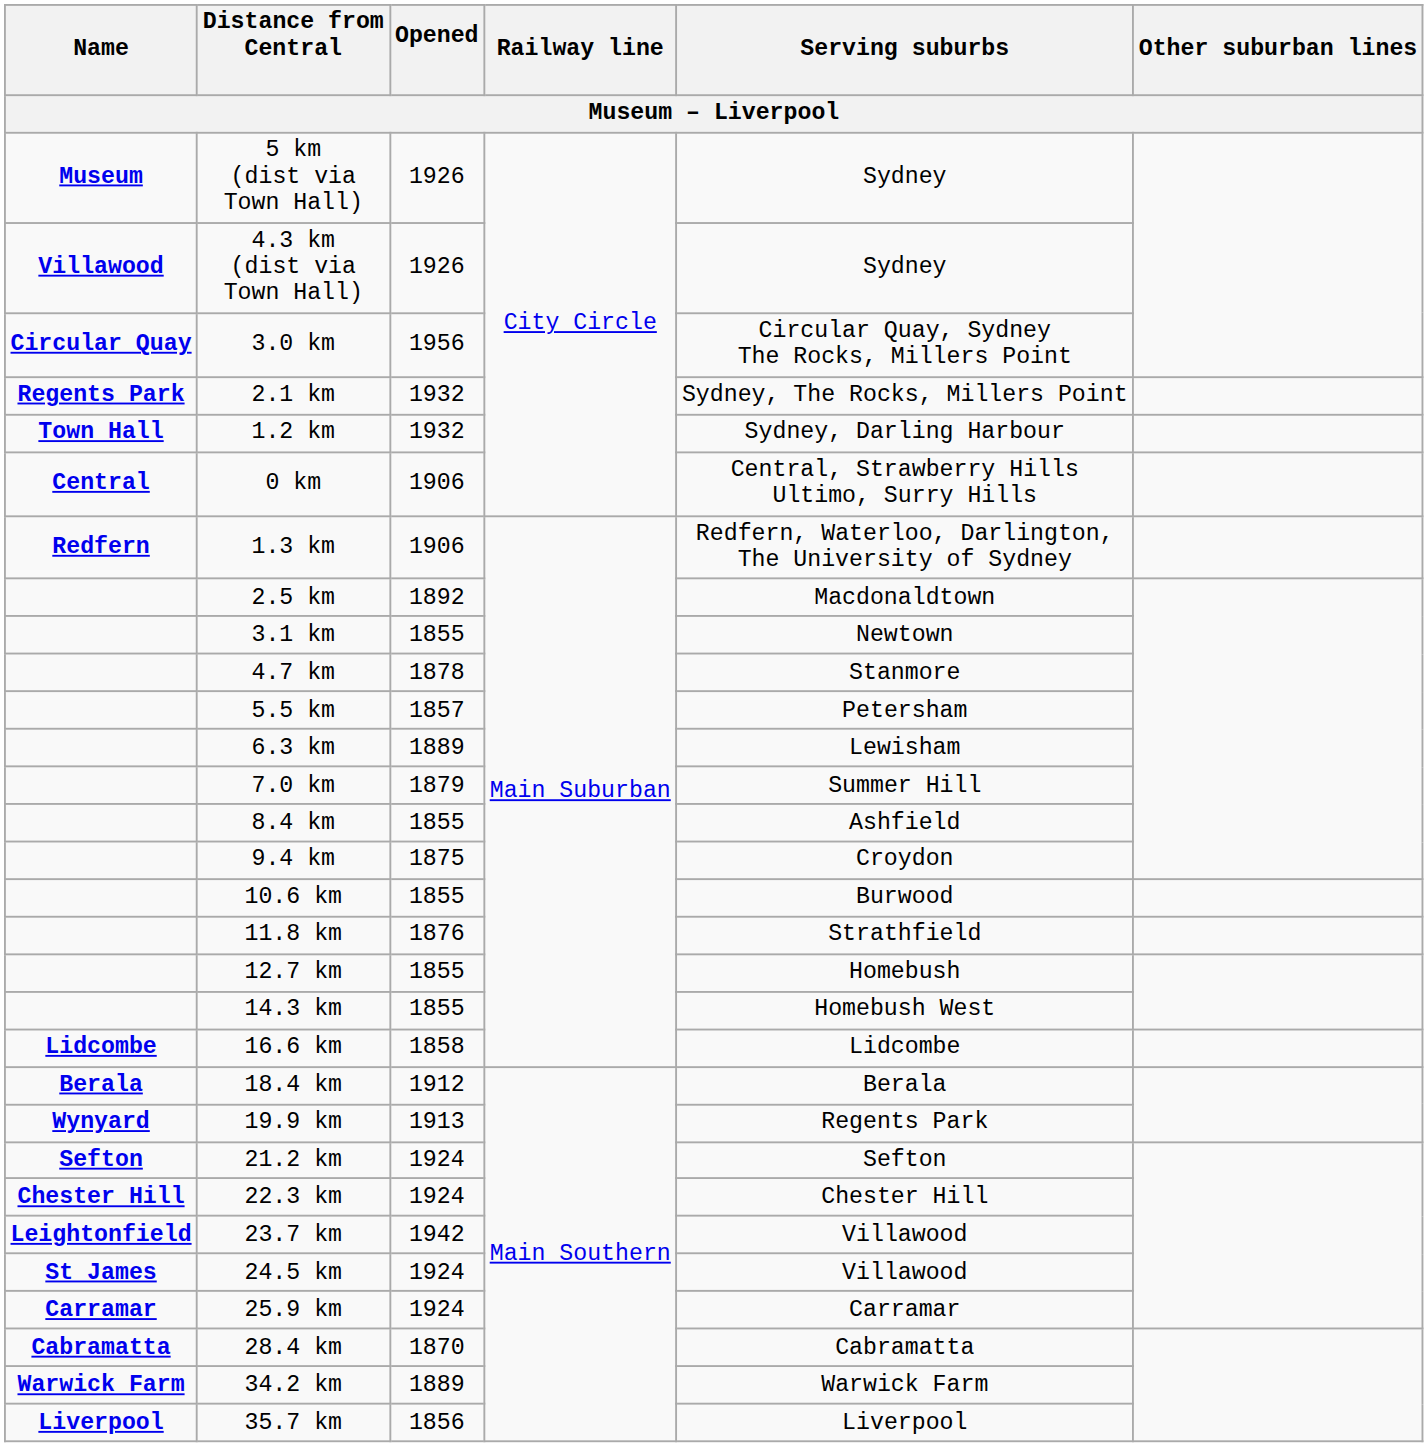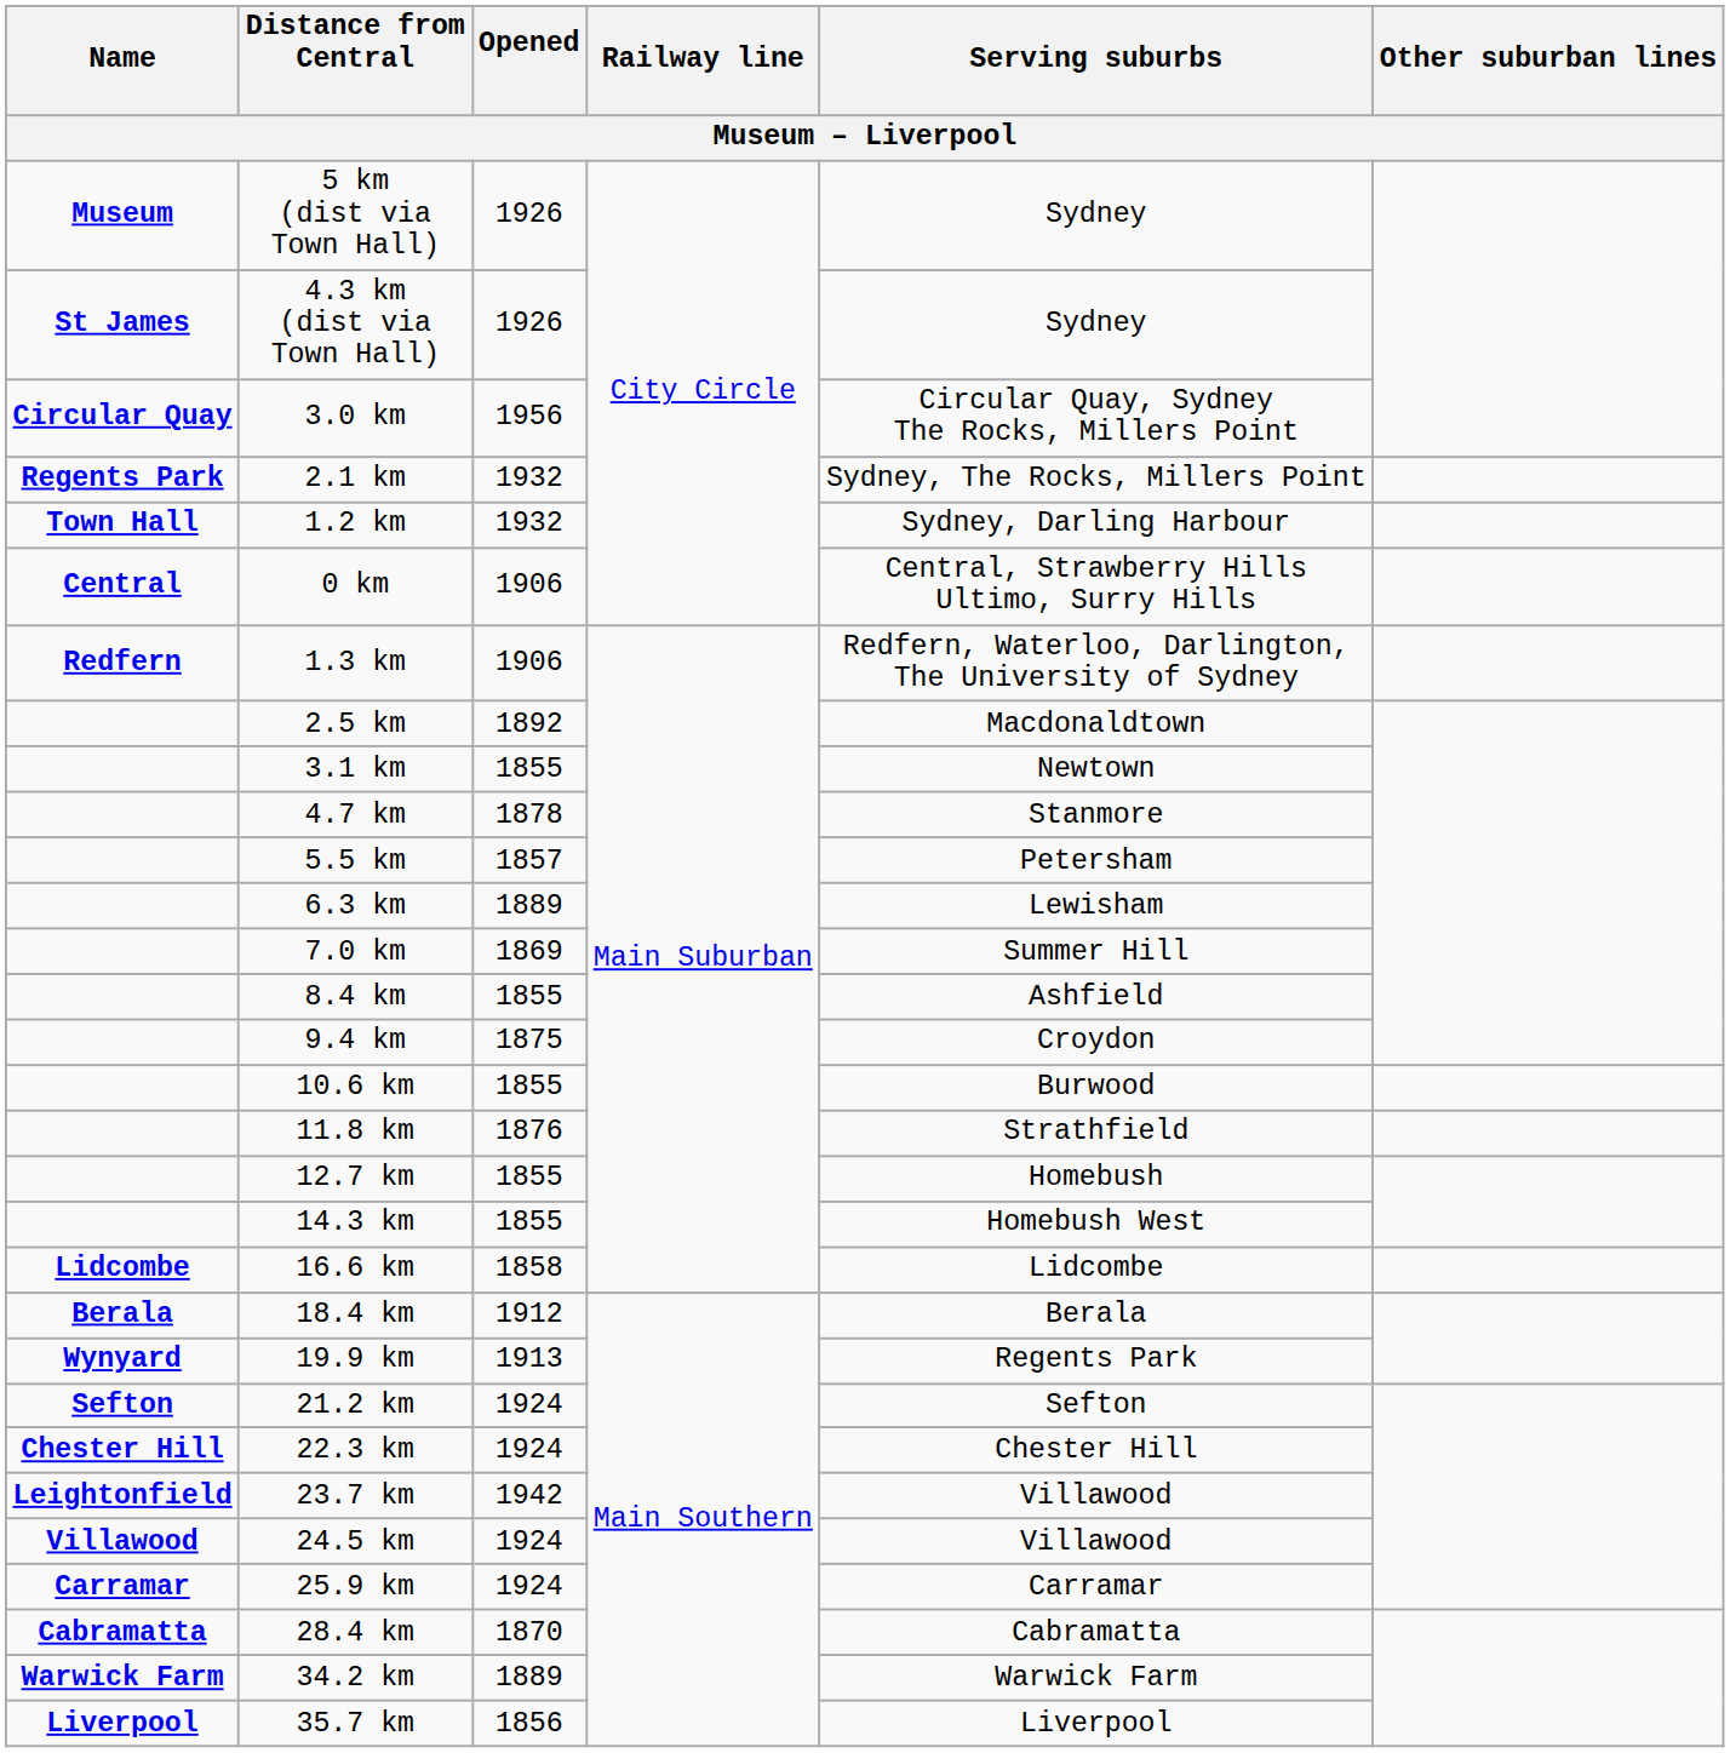 <table class="wikitable" style="font-size:95%; text-align:center;">
 <tr>
 <th>Name</th>
 <th>Distance from<br>Central<br><br></th>
 <th>Opened<br><br></th>
 <th>Railway line</th>
 <th>Serving suburbs</th>
 <th>Other suburban lines</th>
 </tr>
 <tr>
 <th colspan=7 style=background:#><span>Museum – Liverpool</span></th>
 </tr>
 <tr>
 <td><strong><a href='#'>Museum</a></strong></td>
 <td>5 km<br>(dist via<br>Town Hall)</td>
 <td>1926</td>
 <td rowspan=6><a href='#'>City Circle</a></td>
 <td>Sydney</td>
 <td rowspan="3"></td>
 </tr>
 <tr>
-<td><strong><a href='#'>Villawood</a></strong></td>
+<td><strong><a href='#'>St James</a></strong></td>
 <td>4.3 km<br>(dist via<br>Town Hall)</td>
 <td>1926</td>
 <td>Sydney</td>
 </tr>
 <tr>
 <td><strong><a href='#'>Circular Quay</a></strong></td>
 <td>3.0 km</td>
 <td>1956</td>
 <td>Circular Quay, Sydney<br>The Rocks, Millers Point</td>
 </tr>
 <tr>
 <td><strong><a href='#'>Regents Park</a></strong></td>
 <td>2.1 km</td>
 <td>1932</td>
 <td>Sydney, The Rocks, Millers Point</td>
 <td></td>
 </tr>
 <tr>
 <td><strong><a href='#'>Town Hall</a></strong></td>
 <td>1.2 km</td>
 <td>1932</td>
 <td>Sydney, Darling Harbour</td>
 <td></td>
 </tr>
 <tr>
 <td><strong><a href='#'>Central</a></strong></td>
 <td>0 km</td>
 <td>1906</td>
 <td>Central, Strawberry Hills<br>Ultimo, Surry Hills</td>
 <td></td>
 </tr>
 <tr>
 <td><strong><a href='#'>Redfern</a></strong></td>
 <td>1.3 km</td>
 <td>1906</td>
 <td rowspan=14><a href='#'>Main Suburban</a></td>
 <td>Redfern, Waterloo, Darlington,<br>The University of Sydney</td>
 <td></td>
 </tr>
 <tr>
 <td><strong></strong></td>
 <td>2.5 km</td>
 <td>1892</td>
 <td>Macdonaldtown</td>
 <td rowspan="8"></td>
 </tr>
 <tr>
 <td><strong></strong></td>
 <td>3.1 km</td>
 <td>1855</td>
 <td>Newtown</td>
 </tr>
 <tr>
 <td><strong></strong></td>
 <td>4.7 km</td>
 <td>1878</td>
 <td>Stanmore</td>
 </tr>
 <tr>
 <td><strong></strong></td>
 <td>5.5 km</td>
 <td>1857</td>
 <td>Petersham</td>
 </tr>
 <tr>
 <td><strong></strong></td>
 <td>6.3 km</td>
 <td>1889</td>
 <td>Lewisham</td>
 </tr>
 <tr>
 <td><strong></strong></td>
 <td>7.0 km</td>
-<td>1879</td>
+<td>1869</td>
 <td>Summer Hill</td>
 </tr>
 <tr>
 <td><strong></strong></td>
 <td>8.4 km</td>
 <td>1855</td>
 <td>Ashfield</td>
 </tr>
 <tr>
 <td><strong></strong></td>
 <td>9.4 km</td>
 <td>1875</td>
 <td>Croydon</td>
 </tr>
 <tr>
 <td><strong></strong></td>
 <td>10.6 km</td>
 <td>1855</td>
 <td>Burwood</td>
 <td></td>
 </tr>
 <tr>
 <td><strong></strong></td>
 <td>11.8 km</td>
 <td>1876</td>
 <td>Strathfield</td>
 <td></td>
 </tr>
 <tr>
 <td><strong></strong></td>
 <td>12.7 km</td>
 <td>1855</td>
 <td>Homebush</td>
 <td rowspan=2></td>
 </tr>
 <tr>
 <td><strong></strong></td>
 <td>14.3 km</td>
 <td>1855</td>
 <td>Homebush West</td>
 </tr>
 <tr>
 <td><strong><a href='#'>Lidcombe</a></strong></td>
 <td>16.6 km</td>
 <td>1858</td>
 <td>Lidcombe</td>
 <td></td>
 </tr>
 <tr>
 <td><strong><a href='#'>Berala</a></strong></td>
 <td>18.4 km</td>
 <td>1912</td>
 <td rowspan=10><a href='#'>Main Southern</a></td>
 <td>Berala</td>
 <td rowspan=2></td>
 </tr>
 <tr>
 <td><strong><a href='#'>Wynyard</a></strong></td>
 <td>19.9 km</td>
 <td>1913</td>
 <td>Regents Park</td>
 </tr>
 <tr>
 <td><strong><a href='#'>Sefton</a></strong></td>
 <td>21.2 km</td>
 <td>1924</td>
 <td>Sefton</td>
 <td rowspan=5></td>
 </tr>
 <tr>
 <td><strong><a href='#'>Chester Hill</a></strong></td>
 <td>22.3 km</td>
 <td>1924</td>
 <td>Chester Hill</td>
 </tr>
 <tr>
 <td><strong><a href='#'>Leightonfield</a></strong></td>
 <td>23.7 km</td>
 <td>1942</td>
 <td>Villawood</td>
 </tr>
 <tr>
-<td><strong><a href='#'>St James</a></strong></td>
+<td><strong><a href='#'>Villawood</a></strong></td>
 <td>24.5 km</td>
 <td>1924</td>
 <td>Villawood</td>
 </tr>
 <tr>
 <td><strong><a href='#'>Carramar</a></strong></td>
 <td>25.9 km</td>
 <td>1924</td>
 <td>Carramar</td>
 </tr>
 <tr>
 <td><strong><a href='#'>Cabramatta</a></strong></td>
 <td>28.4 km</td>
 <td>1870</td>
 <td>Cabramatta</td>
 <td rowspan="3"></td>
 </tr>
 <tr>
 <td><strong><a href='#'>Warwick Farm</a></strong></td>
 <td>34.2 km</td>
 <td>1889</td>
 <td>Warwick Farm</td>
 </tr>
 <tr>
 <td><strong><a href='#'>Liverpool</a></strong></td>
 <td>35.7 km</td>
 <td>1856</td>
 <td>Liverpool</td>
 </tr>
 </table>
